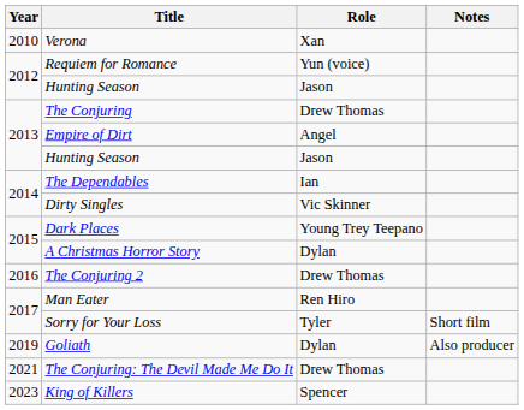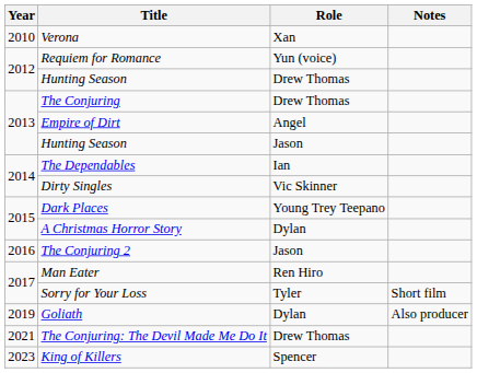 <table class="wikitable sortable">
 <tr>
 <th>Year</th>
 <th>Title</th>
 <th>Role</th>
 <th class="unsortable">Notes</th>
 </tr>
 <tr>
 <td>2010</td>
 <td><em>Verona</em></td>
 <td>Xan</td>
 <td></td>
 </tr>
 <tr>
 <td rowspan="2">2012</td>
 <td><em>Requiem for Romance</em></td>
 <td>Yun (voice)</td>
 <td></td>
 </tr>
 <tr>
 <td><em>Hunting Season</em></td>
-<td>Jason</td>
+<td>Drew Thomas</td>
 <td></td>
 </tr>
 <tr>
 <td rowspan="3">2013</td>
 <td data-sort-value="Conjuring 1, The"><em><a href='#'>The Conjuring</a></em></td>
 <td>Drew Thomas</td>
 <td></td>
 </tr>
 <tr>
 <td><em><a href='#'>Empire of Dirt</a></em></td>
 <td>Angel</td>
 <td></td>
 </tr>
 <tr>
 <td><em>Hunting Season</em></td>
 <td>Jason</td>
 <td></td>
 </tr>
 <tr>
 <td rowspan="2">2014</td>
 <td data-sort-value="Dependables, The"><em><a href='#'>The Dependables</a></em></td>
 <td>Ian</td>
 <td></td>
 </tr>
 <tr>
 <td><em>Dirty Singles</em></td>
 <td>Vic Skinner</td>
 <td></td>
 </tr>
 <tr>
 <td rowspan="2">2015</td>
 <td><em><a href='#'>Dark Places</a></em></td>
 <td>Young Trey Teepano</td>
 <td></td>
 </tr>
 <tr>
 <td data-sort-value="Christmas Horror Story, A"><em><a href='#'>A Christmas Horror Story</a></em></td>
 <td>Dylan</td>
 <td></td>
 </tr>
 <tr>
 <td>2016</td>
 <td data-sort-value="Conjuring 2, The"><em><a href='#'>The Conjuring 2</a></em></td>
-<td>Drew Thomas</td>
+<td>Jason</td>
 <td></td>
 </tr>
 <tr>
 <td rowspan="2">2017</td>
 <td><em>Man Eater</em></td>
 <td>Ren Hiro</td>
 <td></td>
 </tr>
 <tr>
 <td><em>Sorry for Your Loss</em></td>
 <td>Tyler</td>
 <td>Short film</td>
 </tr>
 <tr>
 <td>2019</td>
 <td><em><a href='#'>Goliath</a></em></td>
 <td>Dylan</td>
 <td>Also producer</td>
 </tr>
 <tr>
 <td>2021</td>
 <td data-sort-value="Conjuring: The Devil Made Me Do It, The"><em><a href='#'>The Conjuring: The Devil Made Me Do It</a></em></td>
 <td>Drew Thomas</td>
 <td></td>
 </tr>
 <tr>
 <td>2023</td>
 <td><em><a href='#'>King of Killers</a></em></td>
 <td>Spencer</td>
 <td></td>
 </tr>
 </table>
